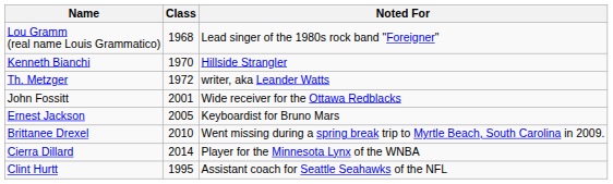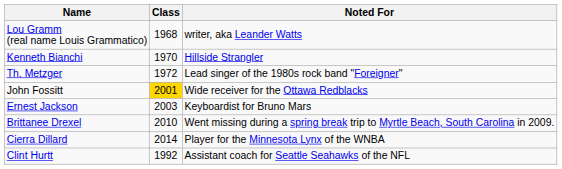 <table class="wikitable">
 <tr>
 <th>Name</th>
 <th>Class</th>
 <th>Noted For</th>
 </tr>
 <tr>
 <td><a href='#'>Lou Gramm</a> <br>(real name Louis Grammatico)</td>
 <td style="text-align:center">1968</td>
-<td>Lead singer of the 1980s rock band "<a href='#'>Foreigner</a>"</td>
+<td>writer, aka <a href='#'>Leander Watts</a></td>
 </tr>
 <tr>
 <td><a href='#'>Kenneth Bianchi</a></td>
 <td style="text-align:center">1970</td>
 <td><a href='#'>Hillside Strangler</a></td>
 </tr>
 <tr>
 <td><a href='#'>Th. Metzger</a></td>
 <td style="text-align:center">1972</td>
-<td>writer, aka <a href='#'>Leander Watts</a></td>
+<td>Lead singer of the 1980s rock band "<a href='#'>Foreigner</a>"</td>
 </tr>
 <tr>
 <td>John Fossitt</td>
-<td style="text-align:center">2001</td>
+<td style="background: gold; text-align:center">2001</td>
 <td>Wide receiver for the <a href='#'>Ottawa Redblacks</a></td>
 </tr>
 <tr>
 <td><a href='#'>Ernest Jackson</a></td>
-<td style="text-align:center">2005</td>
+<td style="text-align:center">2003</td>
 <td>Keyboardist for Bruno Mars</td>
 </tr>
 <tr>
 <td><a href='#'>Brittanee Drexel</a></td>
 <td style="text-align:center">2010</td>
 <td>Went missing during a <a href='#'>spring break</a> trip to <a href='#'>Myrtle Beach, South Carolina</a> in 2009.</td>
 </tr>
 <tr>
 <td><a href='#'>Cierra Dillard</a></td>
 <td style="text-align:center">2014</td>
 <td>Player for the <a href='#'>Minnesota Lynx</a> of the WNBA</td>
 </tr>
 <tr>
 <td><a href='#'>Clint Hurtt</a></td>
-<td style="text-align:center">1995</td>
+<td style="text-align:center">1992</td>
 <td>Assistant coach for <a href='#'>Seattle Seahawks</a> of the NFL</td>
 </tr>
 </table>
